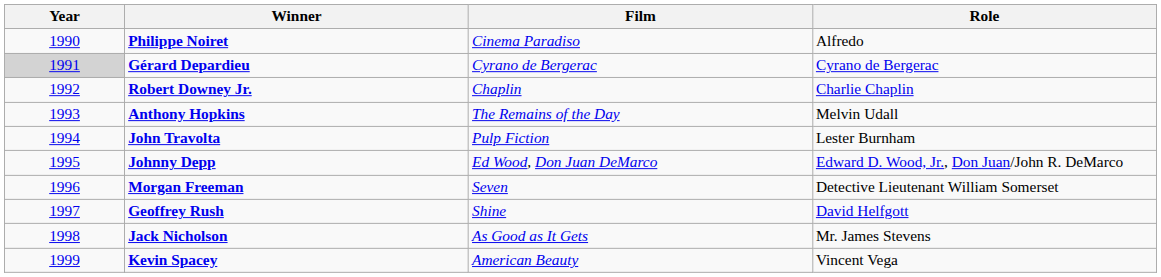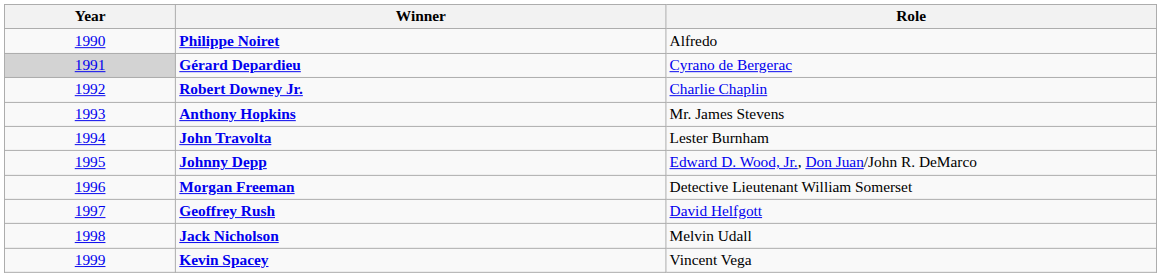 <table class="wikitable" width="95%" cellpadding="5">
 <tr>
 <th width="100"><strong>Year</strong></th>
 <th width="300"><strong>Winner</strong></th>
-<th width="300"><strong>Film</strong></th>
 <th width="300"><strong>Role</strong></th>
 </tr>
 <tr>
 <td style="text-align:center;"><a href='#'>1990</a></td>
 <td><strong><a href='#'>Philippe Noiret</a></strong></td>
-<td><em><a href='#'>Cinema Paradiso</a></em></td>
 <td>Alfredo</td>
 </tr>
 <tr>
 <td style="background: lightgrey; text-align:center;"><a href='#'>1991</a></td>
 <td><strong><a href='#'>Gérard Depardieu</a></strong></td>
-<td><em><a href='#'>Cyrano de Bergerac</a></em></td>
 <td><a href='#'>Cyrano de Bergerac</a></td>
 </tr>
 <tr>
 <td style="text-align:center;"><a href='#'>1992</a></td>
 <td><strong><a href='#'>Robert Downey Jr.</a></strong></td>
-<td><em><a href='#'>Chaplin</a></em></td>
 <td><a href='#'>Charlie Chaplin</a></td>
 </tr>
 <tr>
 <td style="text-align:center;"><a href='#'>1993</a></td>
 <td><strong><a href='#'>Anthony Hopkins</a></strong></td>
-<td><em><a href='#'>The Remains of the Day</a></em></td>
-<td>Melvin Udall</td>
+<td>Mr. James Stevens</td>
 </tr>
 <tr>
 <td style="text-align:center;"><a href='#'>1994</a></td>
 <td><strong><a href='#'>John Travolta</a></strong></td>
-<td><em><a href='#'>Pulp Fiction</a></em></td>
 <td>Lester Burnham</td>
 </tr>
 <tr>
 <td style="text-align:center;"><a href='#'>1995</a></td>
 <td><strong><a href='#'>Johnny Depp</a></strong></td>
-<td><em><a href='#'>Ed Wood</a>, <a href='#'>Don Juan DeMarco</a></em></td>
 <td><a href='#'>Edward D. Wood, Jr.</a>, <a href='#'>Don Juan</a>/John R. DeMarco</td>
 </tr>
 <tr>
 <td style="text-align:center;"><a href='#'>1996</a></td>
 <td><strong><a href='#'>Morgan Freeman</a></strong></td>
-<td><em><a href='#'>Seven</a></em></td>
 <td>Detective Lieutenant William Somerset</td>
 </tr>
 <tr>
 <td style="text-align:center;"><a href='#'>1997</a></td>
 <td><strong><a href='#'>Geoffrey Rush</a></strong></td>
-<td><em><a href='#'>Shine</a></em></td>
 <td><a href='#'>David Helfgott</a></td>
 </tr>
 <tr>
 <td style="text-align:center;"><a href='#'>1998</a></td>
 <td><strong><a href='#'>Jack Nicholson</a></strong></td>
-<td><em><a href='#'>As Good as It Gets</a></em></td>
-<td>Mr. James Stevens</td>
+<td>Melvin Udall</td>
 </tr>
 <tr>
 <td style="text-align:center;"><a href='#'>1999</a></td>
 <td><strong><a href='#'>Kevin Spacey</a></strong></td>
-<td><em><a href='#'>American Beauty</a></em></td>
 <td>Vincent Vega</td>
 </tr>
 </table>
